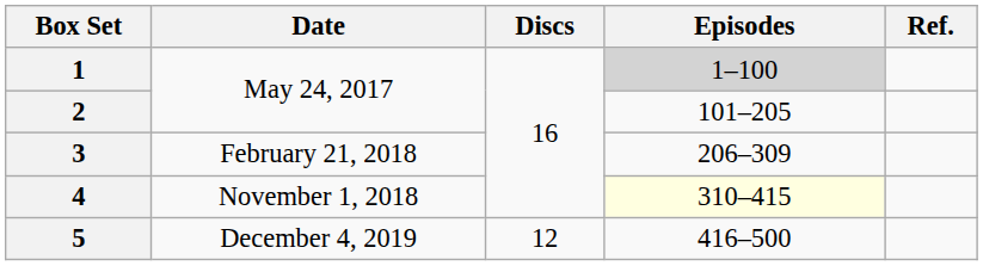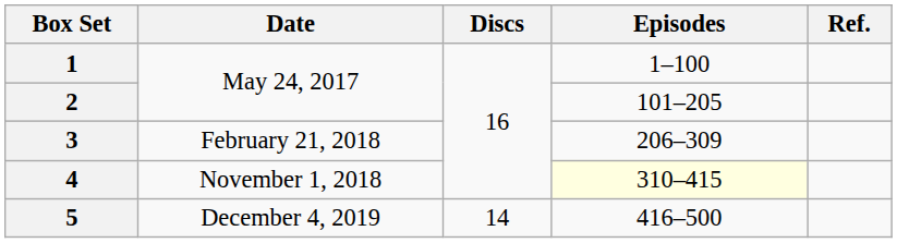 <table class="wikitable" style="text-align:center;">
 <tr>
 <th scope="col" style="width:5em;">Box Set</th>
 <th scope="col" style="width:12em;">Date</th>
 <th scope="col" style="width:4em;">Discs</th>
 <th scope="col" style="width:10em;">Episodes</th>
 <th scope="col" style="width:3em;">Ref.</th>
 </tr>
 <tr>
 <th scope="row">1</th>
 <td rowspan="2">May 24, 2017</td>
 <td rowspan="4">16</td>
-<td style="background: lightgrey;">1–100</td>
+<td>1–100</td>
 <td></td>
 </tr>
 <tr>
 <th scope="row">2</th>
 <td>101–205</td>
 <td></td>
 </tr>
 <tr>
 <th scope="row">3</th>
 <td>February 21, 2018</td>
 <td>206–309</td>
 <td></td>
 </tr>
 <tr>
 <th scope="row">4</th>
 <td>November 1, 2018</td>
 <td style="background: lightyellow;">310–415</td>
 <td></td>
 </tr>
 <tr>
 <th scope="row">5</th>
 <td>December 4, 2019</td>
-<td>12</td>
+<td>14</td>
 <td>416–500</td>
 <td></td>
 </tr>
 </table>
